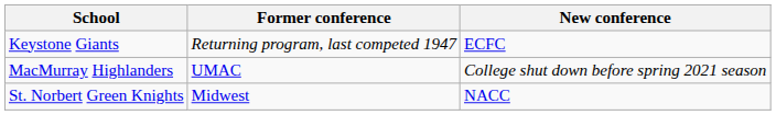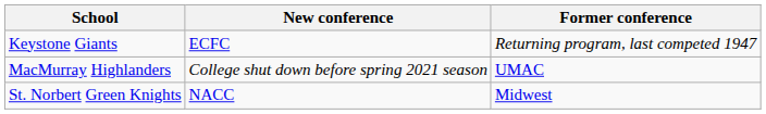 <table class="wikitable sortable">
 <tr>
 <th>School</th>
+<th>New conference</th>
 <th>Former conference</th>
-<th>New conference</th>
 </tr>
 <tr>
 <td><a href='#'>Keystone</a> <a href='#'>Giants</a></td>
+<td><a href='#'>ECFC</a></td>
 <td><em>Returning program, last competed 1947</em></td>
-<td><a href='#'>ECFC</a></td>
 </tr>
 <tr>
 <td><a href='#'>MacMurray</a> <a href='#'>Highlanders</a></td>
+<td><em>College shut down before spring 2021 season</em></td>
 <td><a href='#'>UMAC</a></td>
-<td><em>College shut down before spring 2021 season</em></td>
 </tr>
 <tr>
 <td><a href='#'>St. Norbert</a> <a href='#'>Green Knights</a></td>
+<td><a href='#'>NACC</a></td>
 <td><a href='#'>Midwest</a></td>
-<td><a href='#'>NACC</a></td>
 </tr>
 </table>
